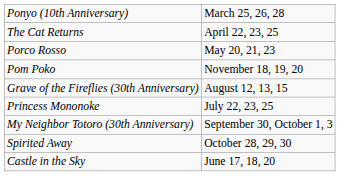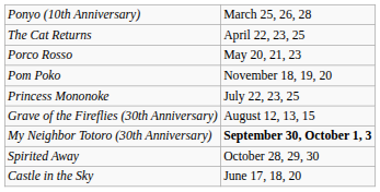 <table class="wikitable sortable plainrowheaders">
 <tr>
 <td><em>Ponyo (10th Anniversary)</em></td>
 <td>March 25, 26, 28</td>
 </tr>
 <tr>
 <td><em>The Cat Returns</em></td>
 <td>April 22, 23, 25</td>
 </tr>
 <tr>
 <td><em>Porco Rosso</em></td>
 <td>May 20, 21, 23</td>
 </tr>
 <tr>
 <td><em>Pom Poko</em></td>
 <td>November 18, 19, 20</td>
 </tr>
 <tr>
+<td><em>Princess Mononoke</em></td>
+<td>July 22, 23, 25</td>
+</tr>
+<tr>
 <td><em>Grave of the Fireflies (30th Anniversary)</em></td>
 <td>August 12, 13, 15</td>
 </tr>
 <tr>
-<td><em>Princess Mononoke</em></td>
-<td>July 22, 23, 25</td>
-</tr>
-<tr>
 <td><em>My Neighbor Totoro (30th Anniversary)</em></td>
-<td>September 30, October 1, 3</td>
+<td><strong>September 30, October 1, 3</strong></td>
 </tr>
 <tr>
 <td><em>Spirited Away</em></td>
 <td>October 28, 29, 30</td>
 </tr>
 <tr>
 <td><em>Castle in the Sky</em></td>
 <td>June 17, 18, 20</td>
 </tr>
 </table>
